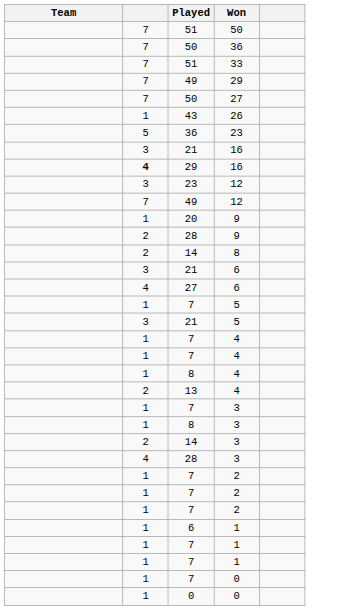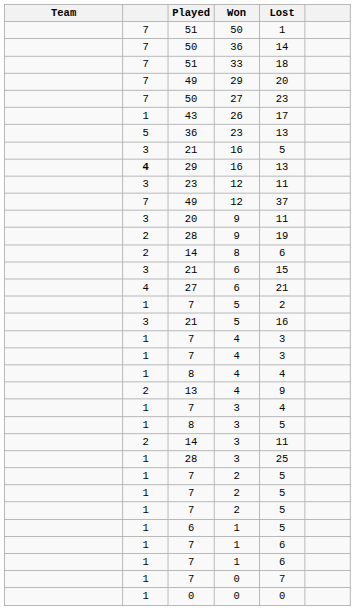 <table class="wikitable sortable" style="text-align: center">
 <tr>
 <th scope="col" style="width: 140px;">Team</th>
 <th scope="col" style="width: 50px;"></th>
 <th scope="col" style="width: 50px;">Played</th>
 <th scope="col" style="width: 50px;">Won</th>
+<th scope="col" style="width: 50px;">Lost</th>
 <th scope="col" style="width: 50px;"></th>
 </tr>
 <tr>
 <td align="left"></td>
 <td>7</td>
 <td>51</td>
 <td>50</td>
+<td>1</td>
 <td></td>
 </tr>
 <tr>
 <td align="left"></td>
 <td>7</td>
 <td>50</td>
 <td>36</td>
+<td>14</td>
 <td></td>
 </tr>
 <tr>
 <td align="left"></td>
 <td>7</td>
 <td>51</td>
 <td>33</td>
+<td>18</td>
 <td></td>
 </tr>
 <tr>
 <td align="left"></td>
 <td>7</td>
 <td>49</td>
 <td>29</td>
+<td>20</td>
 <td></td>
 </tr>
 <tr>
 <td align="left"></td>
 <td>7</td>
 <td>50</td>
 <td>27</td>
+<td>23</td>
 <td></td>
 </tr>
 <tr>
 <td align="left"></td>
 <td>1</td>
 <td>43</td>
 <td>26</td>
+<td>17</td>
 <td></td>
 </tr>
 <tr>
 <td align="left"></td>
 <td>5</td>
 <td>36</td>
 <td>23</td>
+<td>13</td>
 <td></td>
 </tr>
 <tr>
 <td align="left"></td>
 <td>3</td>
 <td>21</td>
 <td>16</td>
+<td>5</td>
 <td></td>
 </tr>
 <tr>
 <td align="left"></td>
 <td><strong>4</strong></td>
 <td>29</td>
 <td>16</td>
+<td>13</td>
 <td></td>
 </tr>
 <tr>
 <td align="left"></td>
 <td>3</td>
 <td>23</td>
 <td>12</td>
+<td>11</td>
 <td></td>
 </tr>
 <tr>
 <td align="left"></td>
 <td>7</td>
 <td>49</td>
 <td>12</td>
+<td>37</td>
 <td></td>
 </tr>
 <tr>
 <td align="left"></td>
-<td>1</td>
+<td>3</td>
 <td>20</td>
 <td>9</td>
+<td>11</td>
 <td></td>
 </tr>
 <tr>
 <td align="left"></td>
 <td>2</td>
 <td>28</td>
 <td>9</td>
+<td>19</td>
 <td></td>
 </tr>
 <tr>
 <td align="left"></td>
 <td>2</td>
 <td>14</td>
 <td>8</td>
+<td>6</td>
 <td></td>
 </tr>
 <tr>
 <td align="left"></td>
 <td>3</td>
 <td>21</td>
 <td>6</td>
+<td>15</td>
 <td></td>
 </tr>
 <tr>
 <td align="left"></td>
 <td>4</td>
 <td>27</td>
 <td>6</td>
+<td>21</td>
 <td></td>
 </tr>
 <tr>
 <td align="left"></td>
 <td>1</td>
 <td>7</td>
 <td>5</td>
+<td>2</td>
 <td></td>
 </tr>
 <tr>
 <td align="left"></td>
 <td>3</td>
 <td>21</td>
 <td>5</td>
+<td>16</td>
 <td></td>
 </tr>
 <tr>
 <td align="left"></td>
 <td>1</td>
 <td>7</td>
 <td>4</td>
+<td>3</td>
 <td></td>
 </tr>
 <tr>
 <td align="left"></td>
 <td>1</td>
 <td>7</td>
 <td>4</td>
+<td>3</td>
 <td></td>
 </tr>
 <tr>
 <td align="left"></td>
 <td>1</td>
 <td>8</td>
+<td>4</td>
 <td>4</td>
 <td></td>
 </tr>
 <tr>
 <td align="left"></td>
 <td>2</td>
 <td>13</td>
 <td>4</td>
+<td>9</td>
 <td></td>
 </tr>
 <tr>
 <td align="left"></td>
 <td>1</td>
 <td>7</td>
 <td>3</td>
+<td>4</td>
 <td></td>
 </tr>
 <tr>
 <td align="left"></td>
 <td>1</td>
 <td>8</td>
 <td>3</td>
+<td>5</td>
 <td></td>
 </tr>
 <tr>
 <td align="left"></td>
 <td>2</td>
 <td>14</td>
 <td>3</td>
+<td>11</td>
 <td></td>
 </tr>
 <tr>
 <td align="left"></td>
-<td>4</td>
+<td>1</td>
 <td>28</td>
 <td>3</td>
+<td>25</td>
 <td></td>
 </tr>
 <tr>
 <td align="left"></td>
 <td>1</td>
 <td>7</td>
 <td>2</td>
+<td>5</td>
 <td></td>
 </tr>
 <tr>
 <td align="left"></td>
 <td>1</td>
 <td>7</td>
 <td>2</td>
+<td>5</td>
 <td></td>
 </tr>
 <tr>
 <td align="left"></td>
 <td>1</td>
 <td>7</td>
 <td>2</td>
+<td>5</td>
 <td></td>
 </tr>
 <tr>
 <td align="left"></td>
 <td>1</td>
 <td>6</td>
 <td>1</td>
+<td>5</td>
 <td></td>
 </tr>
 <tr>
 <td align="left"></td>
 <td>1</td>
 <td>7</td>
 <td>1</td>
+<td>6</td>
 <td></td>
 </tr>
 <tr>
 <td align="left"></td>
 <td>1</td>
 <td>7</td>
 <td>1</td>
+<td>6</td>
 <td></td>
 </tr>
 <tr>
 <td align="left"></td>
 <td>1</td>
 <td>7</td>
 <td>0</td>
+<td>7</td>
 <td></td>
 </tr>
 <tr>
 <td align="left"></td>
 <td>1</td>
 <td>0</td>
 <td>0</td>
+<td>0</td>
 <td></td>
 </tr>
 </table>
